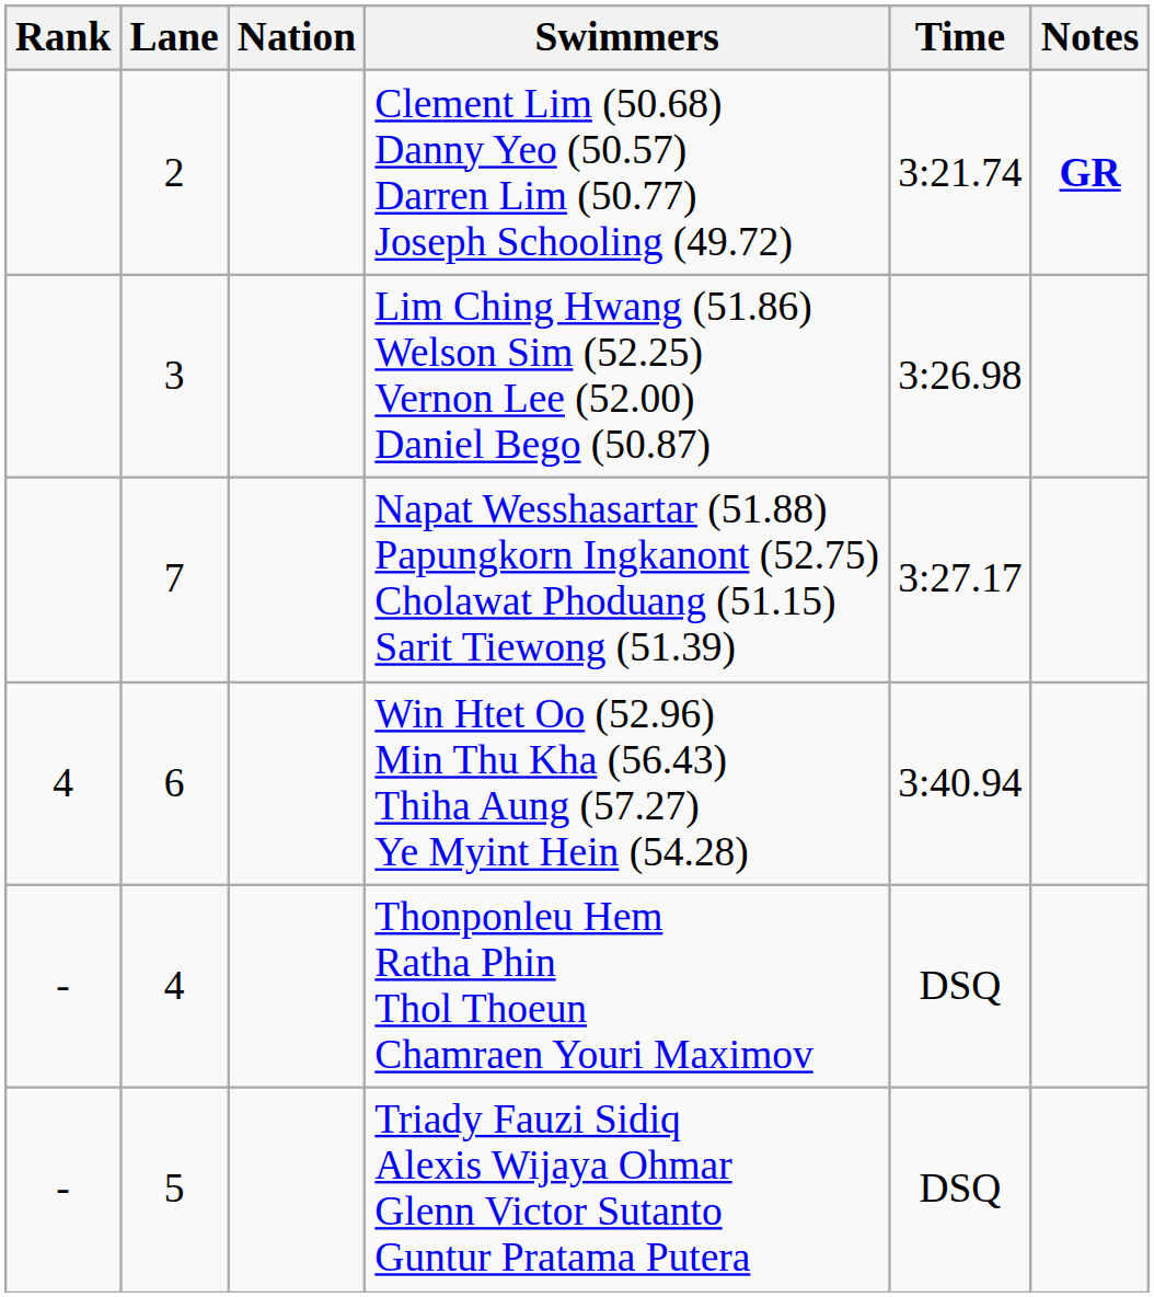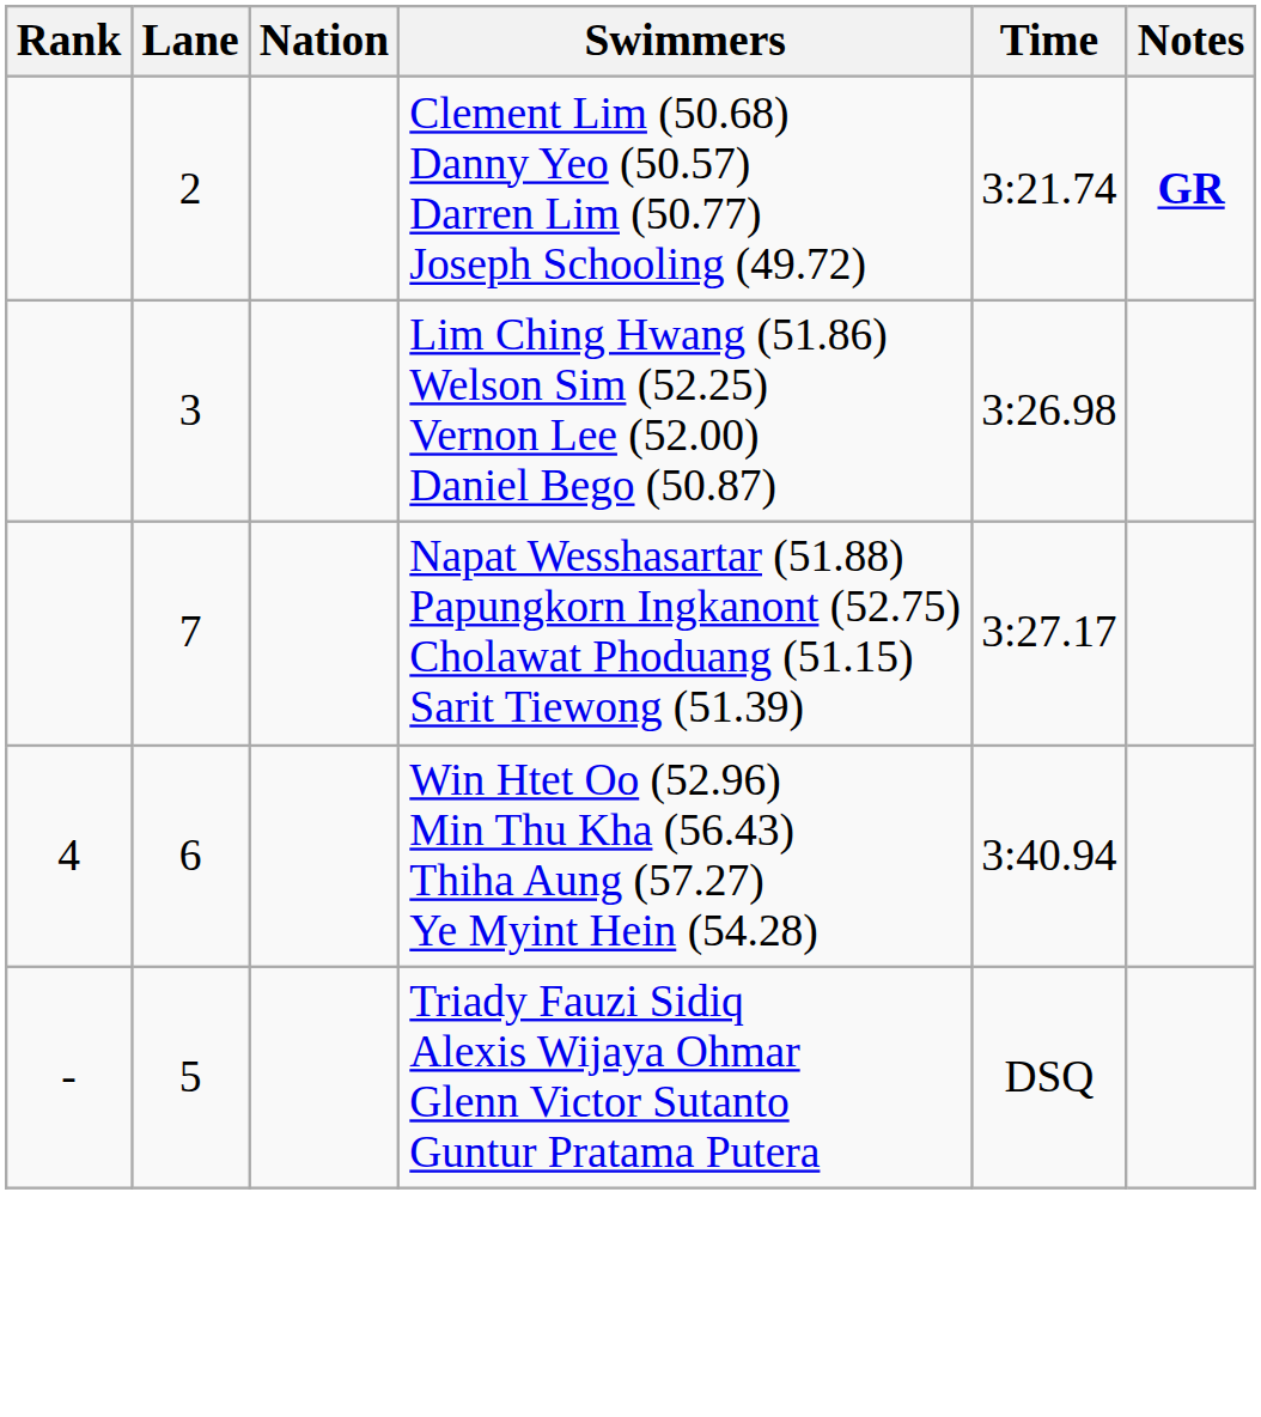 <table class="wikitable sortable" style="text-align:center">
 <tr>
 <th>Rank</th>
 <th>Lane</th>
 <th>Nation</th>
 <th>Swimmers</th>
 <th>Time</th>
 <th>Notes</th>
 </tr>
 <tr>
 <td></td>
 <td>2</td>
 <td align=left></td>
 <td align=left><a href='#'>Clement Lim</a> (50.68)<br><a href='#'>Danny Yeo</a> (50.57)<br><a href='#'>Darren Lim</a> (50.77)<br><a href='#'>Joseph Schooling</a> (49.72)</td>
 <td>3:21.74</td>
 <td><strong><a href='#'>GR</a></strong></td>
 </tr>
 <tr>
 <td></td>
 <td>3</td>
 <td align=left></td>
 <td align=left><a href='#'>Lim Ching Hwang</a> (51.86)<br><a href='#'>Welson Sim</a> (52.25)<br><a href='#'>Vernon Lee</a> (52.00)<br><a href='#'>Daniel Bego</a> (50.87)</td>
 <td>3:26.98</td>
 <td></td>
 </tr>
 <tr>
 <td></td>
 <td>7</td>
 <td align=left></td>
 <td align=left><a href='#'>Napat Wesshasartar</a> (51.88)<br><a href='#'>Papungkorn Ingkanont</a> (52.75)<br><a href='#'>Cholawat Phoduang</a> (51.15)<br><a href='#'>Sarit Tiewong</a> (51.39)</td>
 <td>3:27.17</td>
 <td></td>
 </tr>
 <tr>
 <td>4</td>
 <td>6</td>
 <td align=left></td>
 <td align=left><a href='#'>Win Htet Oo</a> (52.96)<br><a href='#'>Min Thu Kha</a> (56.43)<br><a href='#'>Thiha Aung</a> (57.27)<br><a href='#'>Ye Myint Hein</a> (54.28)</td>
 <td>3:40.94</td>
 <td></td>
 </tr>
 <tr>
 <td>-</td>
-<td>4</td>
-<td align=left></td>
-<td align=left><a href='#'>Thonponleu Hem</a> <br><a href='#'>Ratha Phin</a> <br><a href='#'>Thol Thoeun</a> <br><a href='#'>Chamraen Youri Maximov</a></td>
-<td>DSQ</td>
-<td></td>
-</tr>
-<tr>
-<td>-</td>
 <td>5</td>
 <td align=left></td>
 <td align=left><a href='#'>Triady Fauzi Sidiq</a> <br><a href='#'>Alexis Wijaya Ohmar</a> <br><a href='#'>Glenn Victor Sutanto</a> <br><a href='#'>Guntur Pratama Putera</a></td>
 <td>DSQ</td>
 <td></td>
 </tr>
 </table>
